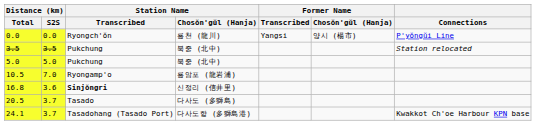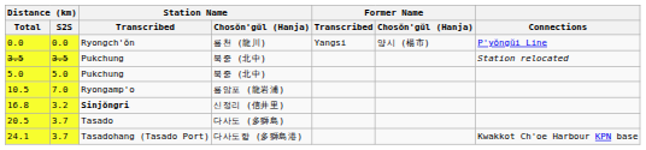 <table class="wikitable" style="font-size:90%;">
 <tr>
 <th colspan="2">Distance (km)</th>
 <th colspan="2">Station Name</th>
 <th colspan="2">Former Name</th>
 <th></th>
 </tr>
 <tr>
 <th>Total</th>
 <th>S2S</th>
 <th>Transcribed</th>
 <th>Chosŏn'gŭl (Hanja)</th>
 <th>Transcribed</th>
 <th>Chosŏn'gŭl (Hanja)</th>
 <th>Connections</th>
 </tr>
 <tr>
 <td bgcolor=#F7FE2E>0.0</td>
 <td bgcolor=#F7FE2E>0.0</td>
 <td>Ryongch'ŏn</td>
 <td>룡천 (龍川)</td>
 <td>Yangsi</td>
 <td>양시 (楊市)</td>
 <td><a href='#'>P'yŏngŭi Line</a></td>
 </tr>
 <tr>
 <td bgcolor=#F7FE2E><del>3.5</del></td>
 <td bgcolor=#F7FE2E><del>3.5</del></td>
 <td>Pukchung</td>
 <td>북중 (北中)</td>
 <td></td>
 <td></td>
 <td><em>Station relocated</em></td>
 </tr>
 <tr>
 <td bgcolor=#F7FE2E>5.0</td>
 <td bgcolor=#F7FE2E>5.0</td>
 <td>Pukchung</td>
 <td>북중 (北中)</td>
 <td></td>
 <td></td>
 <td></td>
 </tr>
 <tr>
 <td bgcolor=#F7FE2E>10.5</td>
 <td bgcolor=#F7FE2E>7.0</td>
 <td>Ryongamp'o</td>
 <td>룡암포 (龍岩浦)</td>
 <td></td>
 <td></td>
 <td></td>
 </tr>
 <tr>
 <td bgcolor=#F7FE2E>16.8</td>
-<td bgcolor=#F7FE2E>3.6</td>
+<td bgcolor=#F7FE2E>3.2</td>
 <td><strong>Sinjŏngri</strong></td>
 <td>신정리 (信井里)</td>
 <td></td>
 <td></td>
 <td></td>
 </tr>
 <tr>
 <td bgcolor=#F7FE2E>20.5</td>
 <td bgcolor=#F7FE2E>3.7</td>
 <td>Tasado</td>
 <td>다사도 (多獅島)</td>
 <td></td>
 <td></td>
 <td></td>
 </tr>
 <tr>
 <td bgcolor=#F7FE2E>24.1</td>
 <td bgcolor=#F7FE2E>3.7</td>
 <td>Tasadohang (Tasado Port)</td>
 <td>다사도항 (多獅島港)</td>
 <td></td>
 <td></td>
 <td>Kwakkot Ch'oe Harbour <a href='#'>KPN</a> base</td>
 </tr>
 </table>
